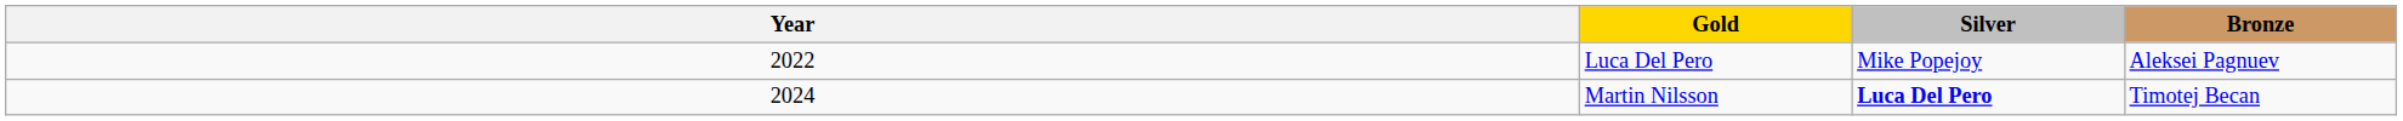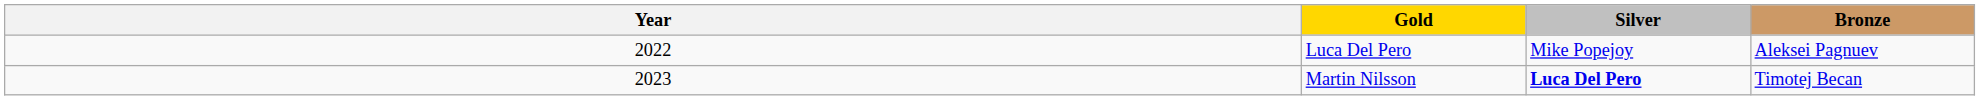 <table class="wikitable" style="width:98%; font-size:90%">
 <tr>
 <th>Year</th>
 <th style="width:170px; background:gold">Gold</th>
 <th style="width:170px; background:silver">Silver</th>
 <th style="width:170px; background:#cc9966">Bronze</th>
 </tr>
 <tr>
 <td align=center>2022</td>
 <td> <a href='#'>Luca Del Pero</a></td>
 <td> <a href='#'>Mike Popejoy</a></td>
 <td> <a href='#'>Aleksei Pagnuev</a></td>
 </tr>
 <tr>
-<td align=center>2024</td>
+<td align=center>2023</td>
 <td> <a href='#'>Martin Nilsson</a></td>
 <td><strong> <a href='#'>Luca Del Pero</a></strong></td>
 <td> <a href='#'>Timotej Becan</a></td>
 </tr>
 </table>
